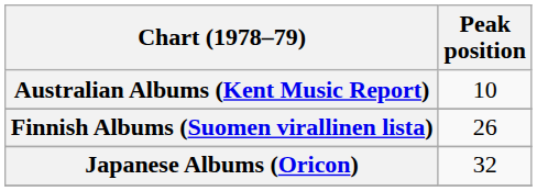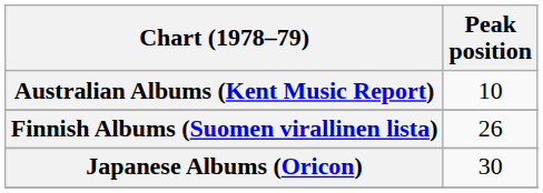 <table class="wikitable sortable plainrowheaders" style="text-align:center;">
 <tr>
 <th scope="col">Chart (1978–79)</th>
 <th scope="col">Peak<br>position</th>
 </tr>
 <tr>
 <th scope="row">Australian Albums (<a href='#'>Kent Music Report</a>)</th>
 <td>10</td>
 </tr>
 <tr>
 </tr>
 <tr>
 <th scope="row">Finnish Albums (<a href='#'>Suomen virallinen lista</a>)</th>
 <td>26</td>
 </tr>
 <tr>
 </tr>
 <tr>
 <th scope="row">Japanese Albums (<a href='#'>Oricon</a>)</th>
-<td>32</td>
+<td>30</td>
 </tr>
 <tr>
 </tr>
 <tr>
 </tr>
 <tr>
 </tr>
 <tr>
 </tr>
 </table>
